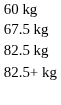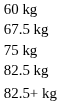 <table>
 <tr>
 <td>60 kg</td>
 <td></td>
 <td></td>
 <td></td>
 </tr>
 <tr>
 <td>67.5 kg</td>
+<td></td>
+<td></td>
+<td></td>
+</tr>
+<tr>
+<td>75 kg</td>
 <td></td>
 <td></td>
 <td></td>
 </tr>
 <tr>
 <td>82.5 kg</td>
 <td></td>
 <td></td>
 <td></td>
 </tr>
 <tr>
 </tr>
 <tr>
 <td>82.5+ kg</td>
 <td></td>
 <td></td>
 <td></td>
 </tr>
 </table>
